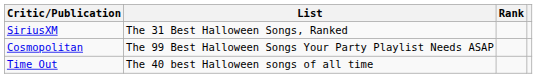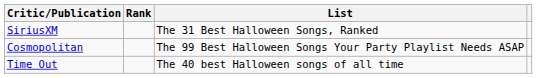 <table class="sortable wikitable">
 <tr>
 <th>Critic/Publication</th>
+<th>Rank</th>
 <th>List</th>
-<th>Rank</th>
 <th class="unsortable"></th>
 </tr>
 <tr>
 <td><a href='#'>SiriusXM</a></td>
+<td></td>
 <td>The 31 Best Halloween Songs, Ranked</td>
-<td></td>
 <td></td>
 </tr>
 <tr>
 <td><a href='#'>Cosmopolitan</a></td>
+<td></td>
 <td>The 99 Best Halloween Songs Your Party Playlist Needs ASAP</td>
-<td></td>
 <td></td>
 </tr>
 <tr>
 <td><a href='#'>Time Out</a></td>
+<td></td>
 <td>The 40 best Halloween songs of all time</td>
-<td></td>
 <td></td>
 </tr>
 </table>
